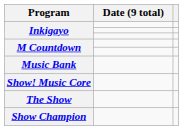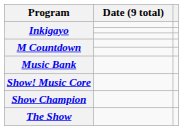 <table class="wikitable plainrowheaders sortable" style="text-align:center">
 <tr>
 <th scope="col">Program </th>
 <th scope="col" width="110">Date (9 total)</th>
 <th scope="col" class="unsortable"></th>
 </tr>
 <tr>
 <th rowspan="3" scope="row"><em><a href='#'>Inkigayo</a></em></th>
 <td></td>
 <td style="text-align:center"></td>
 </tr>
 <tr>
 <td></td>
 <td></td>
 </tr>
 <tr>
 <td></td>
 <td></td>
 </tr>
 <tr>
 <th scope="row" rowspan="2"><em><a href='#'>M Countdown</a></em></th>
 <td></td>
 <td style="text-align:center"></td>
 </tr>
 <tr>
 <td></td>
 <td style="text-align:center"></td>
 </tr>
 <tr>
 <th scope="row"><em><a href='#'>Music Bank</a></em></th>
 <td></td>
 <td style="text-align:center"></td>
 </tr>
 <tr>
 <th scope="row"><em><a href='#'>Show! Music Core</a></em></th>
 <td></td>
 <td style="text-align:center"></td>
 </tr>
 <tr>
+<th scope="row"><em><a href='#'>Show Champion</a></em></th>
+<td></td>
+<td style="text-align:center"></td>
+</tr>
+<tr>
 <th scope="row"><em><a href='#'>The Show</a></em></th>
 <td></td>
 <td style="text-align:center"></td>
 </tr>
-<tr>
-<th scope="row"><em><a href='#'>Show Champion</a></em></th>
-<td></td>
-<td style="text-align:center"></td>
-</tr>
 </table>
